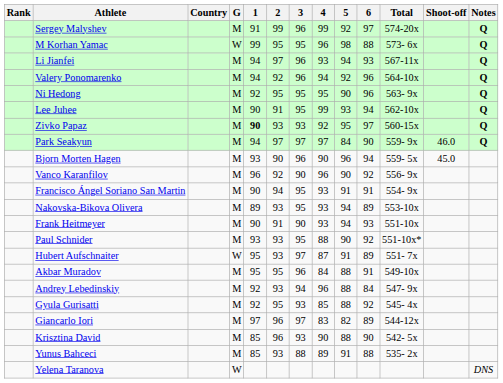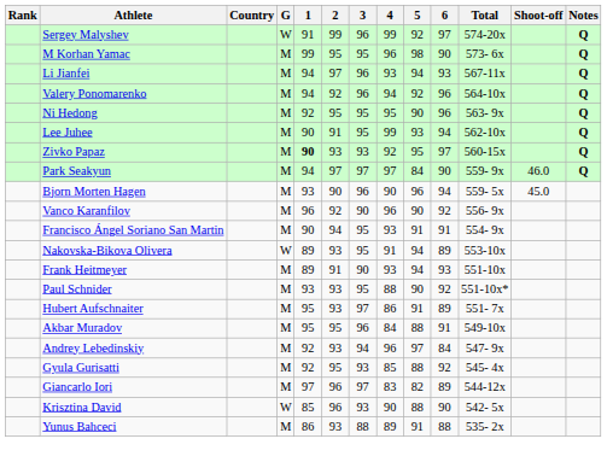 <table class="wikitable sortable" style="text-align:center">
 <tr>
 <th>Rank</th>
 <th>Athlete</th>
 <th>Country</th>
 <th>G</th>
 <th class="unsortable" style="width: 28px">1</th>
 <th class="unsortable" style="width: 28px">2</th>
 <th class="unsortable" style="width: 28px">3</th>
 <th class="unsortable" style="width: 28px">4</th>
 <th class="unsortable" style="width: 28px">5</th>
 <th class="unsortable" style="width: 28px">6</th>
 <th>Total</th>
 <th>Shoot-off</th>
 <th class="unsortable">Notes</th>
 </tr>
 <tr bgcolor=#ccffcc>
 <td></td>
 <td align=left><a href='#'>Sergey Malyshev</a></td>
 <td align=left></td>
-<td>M</td>
+<td>W</td>
 <td>91</td>
 <td>99</td>
 <td>96</td>
 <td>99</td>
 <td>92</td>
 <td>97</td>
 <td>574-20x</td>
 <td></td>
 <td><strong>Q</strong></td>
 </tr>
 <tr bgcolor=#ccffcc>
 <td></td>
 <td align=left><a href='#'>M Korhan Yamac</a></td>
 <td align=left></td>
-<td>W</td>
+<td>M</td>
 <td>99</td>
 <td>95</td>
 <td>95</td>
 <td>96</td>
 <td>98</td>
-<td>88</td>
+<td>90</td>
 <td>573- 6x</td>
 <td></td>
 <td><strong>Q</strong></td>
 </tr>
 <tr bgcolor=#ccffcc>
 <td></td>
 <td align=left><a href='#'>Li Jianfei</a></td>
 <td align=left></td>
 <td>M</td>
 <td>94</td>
 <td>97</td>
 <td>96</td>
 <td>93</td>
 <td>94</td>
 <td>93</td>
 <td>567-11x</td>
 <td></td>
 <td><strong>Q</strong></td>
 </tr>
 <tr bgcolor=#ccffcc>
 <td></td>
 <td align=left><a href='#'>Valery Ponomarenko</a></td>
 <td align=left></td>
 <td>M</td>
 <td>94</td>
 <td>92</td>
 <td>96</td>
 <td>94</td>
 <td>92</td>
 <td>96</td>
 <td>564-10x</td>
 <td></td>
 <td><strong>Q</strong></td>
 </tr>
 <tr bgcolor=#ccffcc>
 <td></td>
 <td align=left><a href='#'>Ni Hedong</a></td>
 <td align=left></td>
 <td>M</td>
 <td>92</td>
 <td>95</td>
 <td>95</td>
 <td>95</td>
 <td>90</td>
 <td>96</td>
 <td>563- 9x</td>
 <td></td>
 <td><strong>Q</strong></td>
 </tr>
 <tr bgcolor=#ccffcc>
 <td></td>
 <td align=left><a href='#'>Lee Juhee</a></td>
 <td align=left></td>
 <td>M</td>
 <td>90</td>
 <td>91</td>
 <td>95</td>
 <td>99</td>
 <td>93</td>
 <td>94</td>
 <td>562-10x</td>
 <td></td>
 <td><strong>Q</strong></td>
 </tr>
 <tr bgcolor=#ccffcc>
 <td></td>
 <td align=left><a href='#'>Zivko Papaz</a></td>
 <td align=left></td>
 <td>M</td>
 <td><strong>90</strong></td>
 <td>93</td>
 <td>93</td>
 <td>92</td>
 <td>95</td>
 <td>97</td>
 <td>560-15x</td>
 <td></td>
 <td><strong>Q</strong></td>
 </tr>
 <tr bgcolor=#ccffcc>
 <td></td>
 <td align=left><a href='#'>Park Seakyun</a></td>
 <td align=left></td>
 <td>M</td>
 <td>94</td>
 <td>97</td>
 <td>97</td>
 <td>97</td>
 <td>84</td>
 <td>90</td>
 <td>559- 9x</td>
 <td>46.0</td>
 <td><strong>Q</strong></td>
 </tr>
 <tr>
 <td></td>
 <td align=left><a href='#'>Bjorn Morten Hagen</a></td>
 <td align=left></td>
 <td>M</td>
 <td>93</td>
 <td>90</td>
 <td>96</td>
 <td>90</td>
 <td>96</td>
 <td>94</td>
 <td>559- 5x</td>
 <td>45.0</td>
 <td></td>
 </tr>
 <tr>
 <td></td>
 <td align=left><a href='#'>Vanco Karanfilov</a></td>
 <td align=left></td>
 <td>M</td>
 <td>96</td>
 <td>92</td>
 <td>90</td>
 <td>96</td>
 <td>90</td>
 <td>92</td>
 <td>556- 9x</td>
 <td></td>
 <td></td>
 </tr>
 <tr>
 <td></td>
 <td align=left><a href='#'>Francisco Ángel Soriano San Martin</a></td>
 <td align=left></td>
 <td>M</td>
 <td>90</td>
 <td>94</td>
 <td>95</td>
 <td>93</td>
 <td>91</td>
 <td>91</td>
 <td>554- 9x</td>
 <td></td>
 <td></td>
 </tr>
 <tr>
 <td></td>
 <td align=left><a href='#'>Nakovska-Bikova Olivera</a></td>
 <td align=left></td>
-<td>M</td>
+<td>W</td>
 <td>89</td>
 <td>93</td>
 <td>95</td>
-<td>93</td>
+<td>91</td>
 <td>94</td>
 <td>89</td>
 <td>553-10x</td>
 <td></td>
 <td></td>
 </tr>
 <tr>
 <td></td>
 <td align=left><a href='#'>Frank Heitmeyer</a></td>
 <td align=left></td>
 <td>M</td>
-<td>90</td>
+<td>89</td>
 <td>91</td>
 <td>90</td>
 <td>93</td>
 <td>94</td>
 <td>93</td>
 <td>551-10x</td>
 <td></td>
 <td></td>
 </tr>
 <tr>
 <td></td>
 <td align=left><a href='#'>Paul Schnider</a></td>
 <td align=left></td>
 <td>M</td>
 <td>93</td>
 <td>93</td>
 <td>95</td>
 <td>88</td>
 <td>90</td>
 <td>92</td>
 <td>551-10x*</td>
 <td></td>
 <td></td>
 </tr>
 <tr>
 <td></td>
 <td align=left><a href='#'>Hubert Aufschnaiter</a></td>
 <td align=left></td>
-<td>W</td>
+<td>M</td>
 <td>95</td>
 <td>93</td>
 <td>97</td>
-<td>87</td>
+<td>86</td>
 <td>91</td>
 <td>89</td>
 <td>551- 7x</td>
 <td></td>
 <td></td>
 </tr>
 <tr>
 <td></td>
 <td align=left><a href='#'>Akbar Muradov</a></td>
 <td align=left></td>
 <td>M</td>
 <td>95</td>
 <td>95</td>
 <td>96</td>
 <td>84</td>
 <td>88</td>
 <td>91</td>
 <td>549-10x</td>
 <td></td>
 <td></td>
 </tr>
 <tr>
 <td></td>
 <td align=left><a href='#'>Andrey Lebedinskiy</a></td>
 <td align=left></td>
 <td>M</td>
 <td>92</td>
 <td>93</td>
 <td>94</td>
 <td>96</td>
-<td>88</td>
+<td>97</td>
 <td>84</td>
 <td>547- 9x</td>
 <td></td>
 <td></td>
 </tr>
 <tr>
 <td></td>
 <td align=left><a href='#'>Gyula Gurisatti</a></td>
 <td align=left></td>
 <td>M</td>
 <td>92</td>
 <td>95</td>
 <td>93</td>
 <td>85</td>
 <td>88</td>
 <td>92</td>
 <td>545- 4x</td>
 <td></td>
 <td></td>
 </tr>
 <tr>
 <td></td>
 <td align=left><a href='#'>Giancarlo Iori</a></td>
 <td align=left></td>
 <td>M</td>
 <td>97</td>
 <td>96</td>
 <td>97</td>
 <td>83</td>
 <td>82</td>
 <td>89</td>
 <td>544-12x</td>
 <td></td>
 <td></td>
 </tr>
 <tr>
 <td></td>
 <td align=left><a href='#'>Krisztina David</a></td>
 <td align=left></td>
-<td>M</td>
+<td>W</td>
 <td>85</td>
 <td>96</td>
 <td>93</td>
 <td>90</td>
 <td>88</td>
 <td>90</td>
 <td>542- 5x</td>
 <td></td>
 <td></td>
 </tr>
 <tr>
 <td></td>
 <td align=left><a href='#'>Yunus Bahceci</a></td>
 <td align=left></td>
 <td>M</td>
-<td>85</td>
+<td>86</td>
 <td>93</td>
 <td>88</td>
 <td>89</td>
 <td>91</td>
 <td>88</td>
 <td>535- 2x</td>
 <td></td>
 <td></td>
 </tr>
-<tr>
-<td></td>
-<td align=left><a href='#'>Yelena Taranova</a></td>
-<td align=left></td>
-<td>W</td>
-<td></td>
-<td></td>
-<td></td>
-<td></td>
-<td></td>
-<td></td>
-<td></td>
-<td></td>
-<td><em>DNS</em></td>
-</tr>
 </table>
